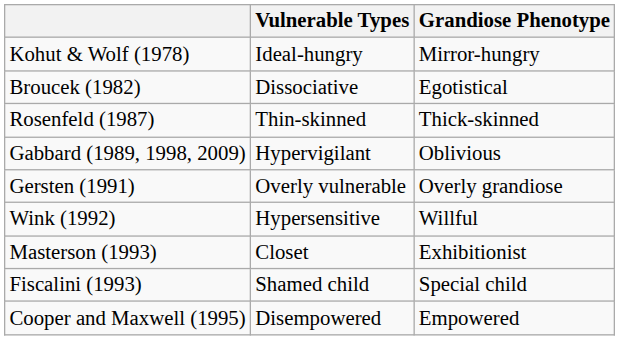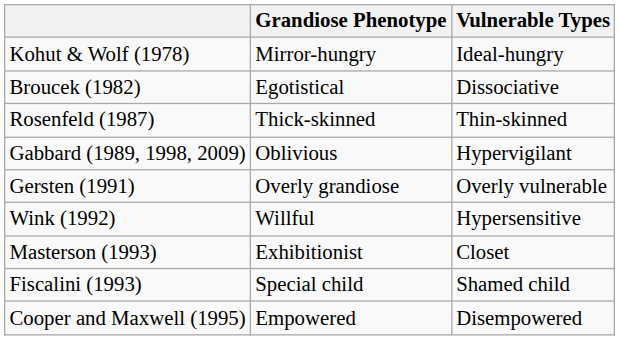 <table class="wikitable">
 <tr>
 <th></th>
+<th>Grandiose Phenotype</th>
 <th>Vulnerable Types</th>
-<th>Grandiose Phenotype</th>
 </tr>
 <tr>
 <td>Kohut & Wolf (1978)</td>
+<td>Mirror-hungry</td>
 <td>Ideal-hungry</td>
-<td>Mirror-hungry</td>
 </tr>
 <tr>
 <td>Broucek (1982)</td>
+<td>Egotistical</td>
 <td>Dissociative</td>
-<td>Egotistical</td>
 </tr>
 <tr>
 <td>Rosenfeld (1987)</td>
+<td>Thick-skinned</td>
 <td>Thin-skinned</td>
-<td>Thick-skinned</td>
 </tr>
 <tr>
 <td>Gabbard (1989, 1998, 2009)</td>
+<td>Oblivious</td>
 <td>Hypervigilant</td>
-<td>Oblivious</td>
 </tr>
 <tr>
 <td>Gersten (1991)</td>
+<td>Overly grandiose</td>
 <td>Overly vulnerable</td>
-<td>Overly grandiose</td>
 </tr>
 <tr>
 <td>Wink (1992)</td>
+<td>Willful</td>
 <td>Hypersensitive</td>
-<td>Willful</td>
 </tr>
 <tr>
 <td>Masterson (1993)</td>
+<td>Exhibitionist</td>
 <td>Closet</td>
-<td>Exhibitionist</td>
 </tr>
 <tr>
 <td>Fiscalini (1993)</td>
+<td>Special child</td>
 <td>Shamed child</td>
-<td>Special child</td>
 </tr>
 <tr>
 <td>Cooper and Maxwell (1995)</td>
+<td>Empowered</td>
 <td>Disempowered</td>
-<td>Empowered</td>
 </tr>
 </table>
